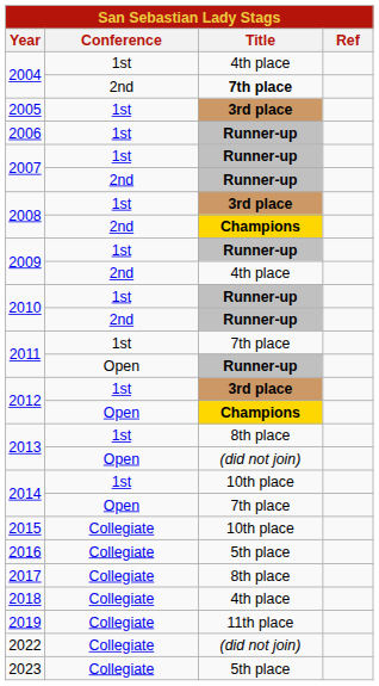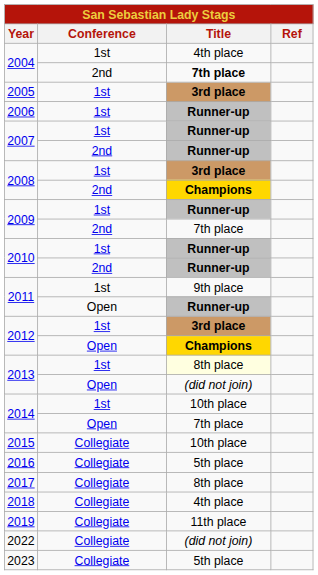 <table class="wikitable sortable" style="font-size:95%; text-align:left;">
 <tr>
 <th colspan="4" style= "background: #b5140a; color: #eccd3e; text-align: center"><strong>San Sebastian Lady Stags</strong></th>
 </tr>
 <tr style="background: white; color: #b5140a">
 <th style= "align=center; width:1em;">Year</th>
 <th style= "align=center;width:10em;">Conference</th>
 <th style= "align=center; width:8em;">Title</th>
 <th style= "align=center; width:3em;">Ref</th>
 </tr>
 <tr align=center>
 <td rowspan=2><a href='#'>2004</a></td>
 <td>1st</td>
 <td>4th place</td>
 <td></td>
 </tr>
 <tr align=center>
 <td>2nd</td>
 <td><strong>7th place</strong></td>
 <td></td>
 </tr>
 <tr align=center>
 <td rowspan=1><a href='#'>2005</a></td>
 <td><a href='#'>1st</a></td>
 <td style="background:#CC9966;"><strong>3rd place</strong></td>
 <td></td>
 </tr>
 <tr align=center>
 <td><a href='#'>2006</a></td>
 <td><a href='#'>1st</a></td>
 <td style="background:silver;"><strong>Runner-up</strong></td>
 <td></td>
 </tr>
 <tr align=center>
 <td rowspan="2"><a href='#'>2007</a></td>
 <td><a href='#'>1st</a></td>
 <td style="background:silver;"><strong>Runner-up</strong></td>
 <td></td>
 </tr>
 <tr align=center>
 <td><a href='#'>2nd</a></td>
 <td style="background:silver;"><strong>Runner-up</strong></td>
 <td></td>
 </tr>
 <tr align=center>
 <td rowspan="2"><a href='#'>2008</a></td>
 <td><a href='#'>1st</a></td>
 <td style="background:#CC9966;"><strong>3rd place</strong></td>
 <td></td>
 </tr>
 <tr align=center>
 <td><a href='#'>2nd</a></td>
 <td style="background:gold;"><strong>Champions</strong></td>
 <td></td>
 </tr>
 <tr align=center>
 <td rowspan=2><a href='#'>2009</a></td>
 <td><a href='#'>1st</a></td>
 <td style="background:silver;"><strong>Runner-up</strong></td>
 <td></td>
 </tr>
 <tr align=center>
 <td><a href='#'>2nd</a></td>
-<td>4th place</td>
+<td>7th place</td>
 <td></td>
 </tr>
 <tr align=center>
 <td rowspan="2"><a href='#'>2010</a></td>
 <td><a href='#'>1st</a></td>
 <td style="background:silver;"><strong>Runner-up</strong></td>
 <td></td>
 </tr>
 <tr align=center>
 <td><a href='#'>2nd</a></td>
 <td style="background:silver;"><strong>Runner-up</strong></td>
 <td></td>
 </tr>
 <tr align=center>
 <td rowspan=2><a href='#'>2011</a></td>
 <td>1st</td>
-<td>7th place</td>
+<td>9th place</td>
 <td></td>
 </tr>
 <tr align=center>
 <td>Open</td>
 <td style="background:silver;"><strong>Runner-up</strong></td>
 <td></td>
 </tr>
 <tr align=center>
 <td rowspan=2><a href='#'>2012</a></td>
 <td><a href='#'>1st</a></td>
 <td style="background:#CC9966;"><strong>3rd place</strong></td>
 <td></td>
 </tr>
 <tr align=center>
 <td><a href='#'>Open</a></td>
 <td style="background:gold;"><strong>Champions</strong></td>
 <td></td>
 </tr>
 <tr align=center>
 <td rowspan=2><a href='#'>2013</a></td>
 <td><a href='#'>1st</a></td>
-<td>8th place</td>
+<td style="background: lightyellow;">8th place</td>
 <td></td>
 </tr>
 <tr align=center>
 <td><a href='#'>Open</a></td>
 <td><em>(did not join)</em></td>
 <td></td>
 </tr>
 <tr align=center>
 <td rowspan=2><a href='#'>2014</a></td>
 <td><a href='#'>1st</a></td>
 <td>10th place</td>
 <td></td>
 </tr>
 <tr align=center>
 <td><a href='#'>Open</a></td>
 <td>7th place</td>
 <td></td>
 </tr>
 <tr align=center>
 <td rowspan=1><a href='#'>2015</a></td>
 <td><a href='#'>Collegiate</a></td>
 <td>10th place</td>
 <td></td>
 </tr>
 <tr align=center>
 <td rowspan=1><a href='#'>2016</a></td>
 <td><a href='#'>Collegiate</a></td>
 <td>5th place</td>
 <td></td>
 </tr>
 <tr align=center>
 <td rowspan=1><a href='#'>2017</a></td>
 <td><a href='#'>Collegiate</a></td>
 <td>8th place</td>
 <td></td>
 </tr>
 <tr align=center>
 <td rowspan=1><a href='#'>2018</a></td>
 <td><a href='#'>Collegiate</a></td>
 <td>4th place</td>
 <td></td>
 </tr>
 <tr align=center>
 <td rowspan=1><a href='#'>2019</a></td>
 <td><a href='#'>Collegiate</a></td>
 <td>11th place</td>
 <td></td>
 </tr>
 <tr align=center>
 <td>2022</td>
 <td><a href='#'>Collegiate</a></td>
 <td><em>(did not join)</em></td>
 <td></td>
 </tr>
 <tr align=center>
 <td>2023</td>
 <td><a href='#'>Collegiate</a></td>
 <td>5th place</td>
 <td></td>
 </tr>
 </table>
